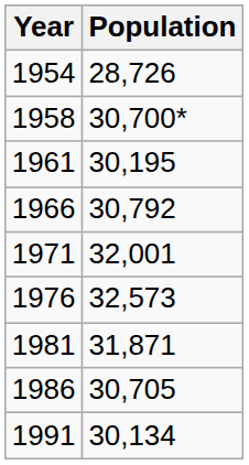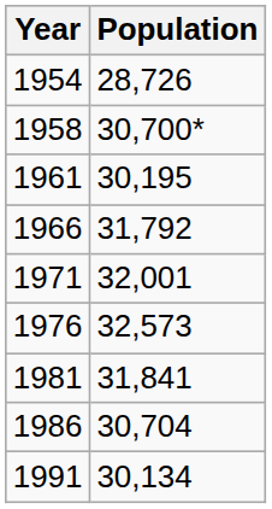 <table class="wikitable">
 <tr>
 <th>Year</th>
 <th>Population</th>
 </tr>
 <tr>
 <td>1954</td>
 <td>28,726</td>
 </tr>
 <tr>
 <td>1958</td>
 <td>30,700*</td>
 </tr>
 <tr>
 <td>1961</td>
 <td>30,195</td>
 </tr>
 <tr>
 <td>1966</td>
-<td>30,792</td>
+<td>31,792</td>
 </tr>
 <tr>
 <td>1971</td>
 <td>32,001</td>
 </tr>
 <tr>
 <td>1976</td>
 <td>32,573</td>
 </tr>
 <tr>
 <td>1981</td>
-<td>31,871</td>
+<td>31,841</td>
 </tr>
 <tr>
 <td>1986</td>
-<td>30,705</td>
+<td>30,704</td>
 </tr>
 <tr>
 <td>1991</td>
 <td>30,134</td>
 </tr>
 </table>
